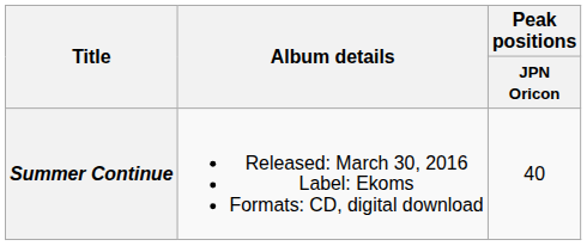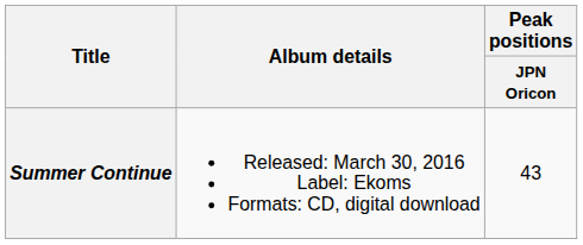 <table class="wikitable plainrowheaders" style="text-align:center;">
 <tr>
 <th scope="col" rowspan="2">Title</th>
 <th scope="col" rowspan="2">Album details</th>
 <th scope="col">Peak<br> positions</th>
 </tr>
 <tr>
 <th scope="col" colspan="1"><small>JPN<br>Oricon</small><br></th>
 </tr>
 <tr>
 <th scope="row"><em>Summer Continue</em></th>
 <td><br><ul><li>Released: March 30, 2016</li><li>Label: Ekoms</li><li>Formats: CD, digital download</li></ul></td>
-<td>40</td>
+<td>43</td>
 </tr>
 <tr>
 </tr>
 </table>
